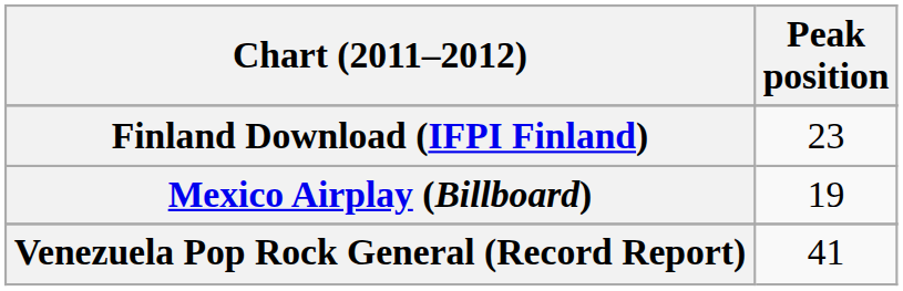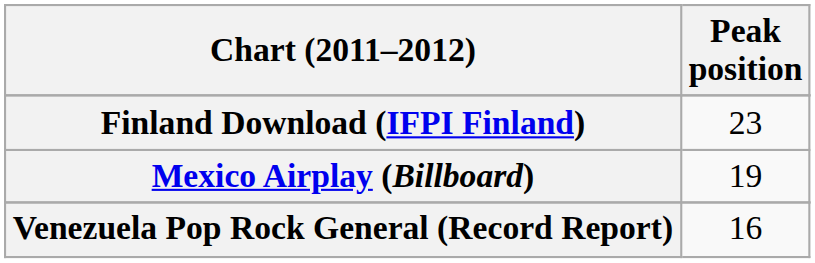 <table class="wikitable sortable plainrowheaders" style="text-align:center">
 <tr>
 <th scope="col">Chart (2011–2012)</th>
 <th scope="col">Peak<br>position</th>
 </tr>
 <tr>
 </tr>
 <tr>
 <th scope="row">Finland Download (<a href='#'>IFPI Finland</a>)</th>
 <td>23</td>
 </tr>
 <tr>
 <th scope="row"><a href='#'>Mexico Airplay</a> (<em>Billboard</em>)</th>
 <td>19</td>
 </tr>
 <tr>
 </tr>
 <tr>
 </tr>
 <tr>
 </tr>
 <tr>
 </tr>
 <tr>
 <th scope="row">Venezuela Pop Rock General (Record Report)</th>
-<td>41</td>
+<td>16</td>
 </tr>
 </table>
